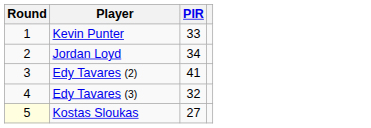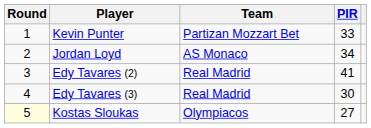 <table class="wikitable sortable" style="text-align: center;">
 <tr>
 <th>Round</th>
 <th style="width:160px;">Player</th>
+<th style="width:190px;">Team</th>
 <th><a href='#'>PIR</a></th>
 <th></th>
 </tr>
 <tr>
 <td>1</td>
 <td style="text-align:left;"> <a href='#'>Kevin Punter</a></td>
+<td style="text-align:left;"> <a href='#'>Partizan Mozzart Bet</a></td>
 <td>33</td>
 <td></td>
 </tr>
 <tr>
 <td>2</td>
 <td style="text-align:left;"> <a href='#'>Jordan Loyd</a></td>
+<td style="text-align:left;"> <a href='#'>AS Monaco</a></td>
 <td>34</td>
 <td></td>
 </tr>
 <tr>
 <td>3</td>
 <td style="text-align:left;"> <a href='#'>Edy Tavares</a> <small>(2)</small></td>
+<td style="text-align:left;"> <a href='#'>Real Madrid</a></td>
 <td>41</td>
 <td></td>
 </tr>
 <tr>
 <td>4</td>
 <td style="text-align:left;"> <a href='#'>Edy Tavares</a> <small>(3)</small></td>
-<td>32</td>
+<td style="text-align:left;"> <a href='#'>Real Madrid</a></td>
+<td>30</td>
 <td></td>
 </tr>
 <tr>
 <td style="background: lightyellow;">5</td>
 <td style="text-align:left;"> <a href='#'>Kostas Sloukas</a></td>
+<td style="text-align:left;"> <a href='#'>Olympiacos</a></td>
 <td>27</td>
 <td></td>
 </tr>
 </table>
